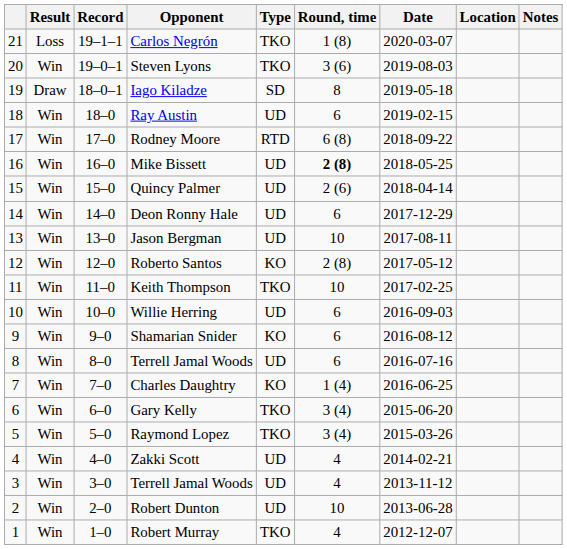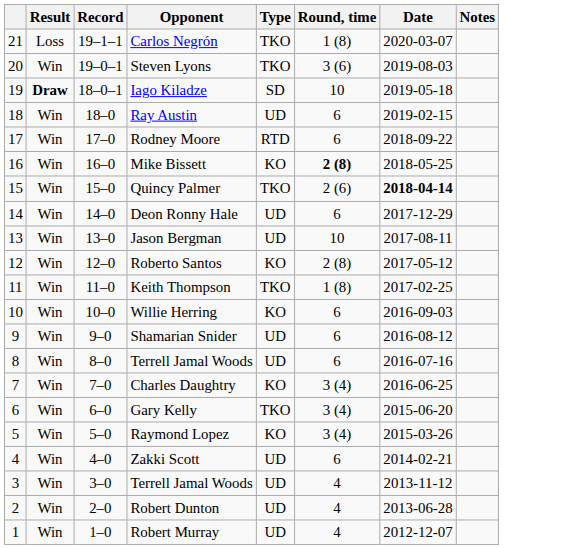 <table class="wikitable" style="text-align:center; font-size:95%">
 <tr>
 <th></th>
 <th>Result</th>
 <th>Record</th>
 <th>Opponent</th>
 <th>Type</th>
 <th>Round, time</th>
 <th>Date</th>
-<th>Location</th>
 <th>Notes</th>
 </tr>
 <tr>
 <td>21</td>
 <td>Loss</td>
 <td>19–1–1</td>
 <td style="text-align:left;"> <a href='#'>Carlos Negrón</a></td>
 <td>TKO</td>
 <td>1 (8)</td>
 <td>2020-03-07</td>
-<td style="text-align:left;"> </td>
 <td style="text-align:left;"></td>
 </tr>
 <tr>
 <td>20</td>
 <td>Win</td>
 <td>19–0–1</td>
 <td style="text-align:left;"> Steven Lyons</td>
 <td>TKO</td>
 <td>3 (6)</td>
 <td>2019-08-03</td>
-<td style="text-align:left;"> </td>
 <td style="text-align:left;"></td>
 </tr>
 <tr>
 <td>19</td>
-<td>Draw</td>
+<td><strong>Draw</strong></td>
 <td>18–0–1</td>
 <td style="text-align:left;"> <a href='#'>Iago Kiladze</a></td>
 <td>SD</td>
-<td>8</td>
+<td>10</td>
 <td>2019-05-18</td>
-<td style="text-align:left;"> </td>
 <td style="text-align:left;"></td>
 </tr>
 <tr>
 <td>18</td>
 <td>Win</td>
 <td>18–0</td>
 <td style="text-align:left;"> <a href='#'>Ray Austin</a></td>
 <td>UD</td>
 <td>6</td>
 <td>2019-02-15</td>
-<td style="text-align:left;"> </td>
 <td style="text-align:left;"></td>
 </tr>
 <tr>
 <td>17</td>
 <td>Win</td>
 <td>17–0</td>
 <td style="text-align:left;"> Rodney Moore</td>
 <td>RTD</td>
-<td>6 (8)</td>
+<td>6</td>
 <td>2018-09-22</td>
-<td style="text-align:left;"> </td>
 <td style="text-align:left;"></td>
 </tr>
 <tr>
 <td>16</td>
 <td>Win</td>
 <td>16–0</td>
 <td style="text-align:left;"> Mike Bissett</td>
-<td>UD</td>
+<td>KO</td>
 <td><strong>2 (8)</strong></td>
 <td>2018-05-25</td>
-<td style="text-align:left;"> </td>
 <td></td>
 </tr>
 <tr>
 <td>15</td>
 <td>Win</td>
 <td>15–0</td>
 <td style="text-align:left;"> Quincy Palmer</td>
-<td>UD</td>
+<td>TKO</td>
 <td>2 (6)</td>
-<td>2018-04-14</td>
-<td style="text-align:left;"> </td>
+<td><strong>2018-04-14</strong></td>
 <td></td>
 </tr>
 <tr>
 <td>14</td>
 <td>Win</td>
 <td>14–0</td>
 <td style="text-align:left;"> Deon Ronny Hale</td>
 <td>UD</td>
 <td>6</td>
 <td>2017-12-29</td>
-<td style="text-align:left;"> </td>
 <td></td>
 </tr>
 <tr>
 <td>13</td>
 <td>Win</td>
 <td>13–0</td>
 <td style="text-align:left;"> Jason Bergman</td>
 <td>UD</td>
 <td>10</td>
 <td>2017-08-11</td>
-<td style="text-align:left;"> </td>
 <td style="text-align:left;"></td>
 </tr>
 <tr>
 <td>12</td>
 <td>Win</td>
 <td>12–0</td>
 <td style="text-align:left;"> Roberto Santos</td>
 <td>KO</td>
 <td>2 (8)</td>
 <td>2017-05-12</td>
-<td style="text-align:left;"> </td>
 <td></td>
 </tr>
 <tr>
 <td>11</td>
 <td>Win</td>
 <td>11–0</td>
 <td style="text-align:left;"> Keith Thompson</td>
 <td>TKO</td>
-<td>10</td>
+<td>1 (8)</td>
 <td>2017-02-25</td>
-<td style="text-align:left;"> </td>
 <td></td>
 </tr>
 <tr>
 <td>10</td>
 <td>Win</td>
 <td>10–0</td>
 <td style="text-align:left;"> Willie Herring</td>
-<td>UD</td>
+<td>KO</td>
 <td>6</td>
 <td>2016-09-03</td>
-<td style="text-align:left;"> </td>
 <td></td>
 </tr>
 <tr>
 <td>9</td>
 <td>Win</td>
 <td>9–0</td>
 <td style="text-align:left;"> Shamarian Snider</td>
-<td>KO</td>
+<td>UD</td>
 <td>6</td>
 <td>2016-08-12</td>
-<td style="text-align:left;"> </td>
 <td></td>
 </tr>
 <tr>
 <td>8</td>
 <td>Win</td>
 <td>8–0</td>
 <td style="text-align:left;"> Terrell Jamal Woods</td>
 <td>UD</td>
 <td>6</td>
 <td>2016-07-16</td>
-<td style="text-align:left;"> </td>
 <td></td>
 </tr>
 <tr>
 <td>7</td>
 <td>Win</td>
 <td>7–0</td>
 <td style="text-align:left;"> Charles Daughtry</td>
 <td>KO</td>
-<td>1 (4)</td>
+<td>3 (4)</td>
 <td>2016-06-25</td>
-<td style="text-align:left;"> </td>
 <td></td>
 </tr>
 <tr>
 <td>6</td>
 <td>Win</td>
 <td>6–0</td>
 <td style="text-align:left;"> Gary Kelly</td>
 <td>TKO</td>
 <td>3 (4)</td>
 <td>2015-06-20</td>
-<td style="text-align:left;"> </td>
 <td></td>
 </tr>
 <tr>
 <td>5</td>
 <td>Win</td>
 <td>5–0</td>
 <td style="text-align:left;"> Raymond Lopez</td>
-<td>TKO</td>
+<td>KO</td>
 <td>3 (4)</td>
 <td>2015-03-26</td>
-<td style="text-align:left;"> </td>
 <td></td>
 </tr>
 <tr>
 <td>4</td>
 <td>Win</td>
 <td>4–0</td>
 <td style="text-align:left;"> Zakki Scott</td>
 <td>UD</td>
-<td>4</td>
+<td>6</td>
 <td>2014-02-21</td>
-<td style="text-align:left;"> </td>
 <td></td>
 </tr>
 <tr>
 <td>3</td>
 <td>Win</td>
 <td>3–0</td>
 <td style="text-align:left;"> Terrell Jamal Woods</td>
 <td>UD</td>
 <td>4</td>
 <td>2013-11-12</td>
-<td style="text-align:left;"> </td>
 <td></td>
 </tr>
 <tr>
 <td>2</td>
 <td>Win</td>
 <td>2–0</td>
 <td style="text-align:left;"> Robert Dunton</td>
 <td>UD</td>
-<td>10</td>
+<td>4</td>
 <td>2013-06-28</td>
-<td style="text-align:left;"> </td>
 <td></td>
 </tr>
 <tr>
 <td>1</td>
 <td>Win</td>
 <td>1–0</td>
 <td style="text-align:left;"> Robert Murray</td>
-<td>TKO</td>
+<td>UD</td>
 <td>4</td>
 <td>2012-12-07</td>
-<td style="text-align:left;"> </td>
 <td style="text-align:left;"></td>
 </tr>
 </table>
